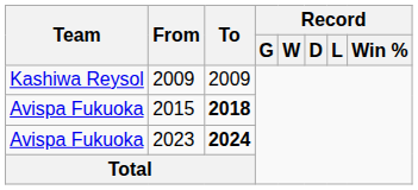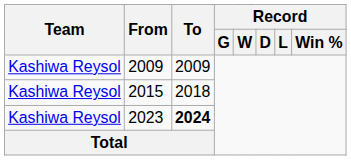 <table class="wikitable" style="text-align: center">
 <tr>
 <th rowspan="2">Team</th>
 <th rowspan="2">From</th>
 <th rowspan="2">To</th>
 <th colspan="5">Record</th>
 </tr>
 <tr>
 <th>G</th>
 <th>W</th>
 <th>D</th>
 <th>L</th>
 <th>Win %</th>
 </tr>
 <tr>
 <td align="left"><a href='#'>Kashiwa Reysol</a></td>
 <td align="left">2009</td>
 <td align="left">2009<br></td>
 </tr>
 <tr>
-<td align="left"><a href='#'>Avispa Fukuoka</a></td>
+<td align="left"><a href='#'>Kashiwa Reysol</a></td>
 <td align="left">2015</td>
-<td align="left"><strong>2018<br></strong></td>
+<td align="left">2018<br></td>
 </tr>
 <tr>
-<td align="left"><a href='#'>Avispa Fukuoka</a></td>
+<td align="left"><a href='#'>Kashiwa Reysol</a></td>
 <td align="left">2023</td>
 <td align="left"><strong>2024<br></strong></td>
 </tr>
 <tr>
 <th colspan="3">Total<br></th>
 </tr>
 </table>
